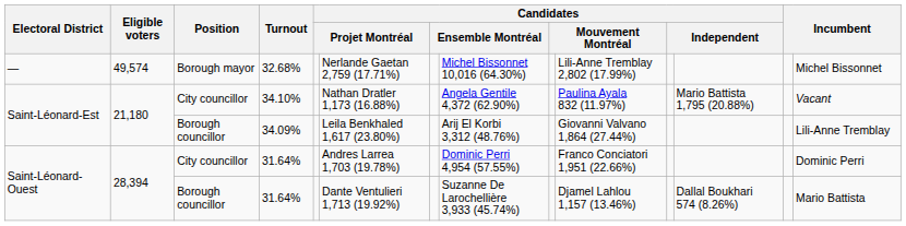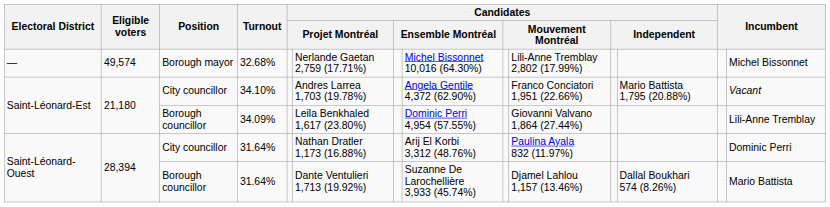 <table class="wikitable" width="100%">
 <tr>
 <th width=10% rowspan=2>Electoral District</th>
 <th width=6% rowspan=2>Eligible voters</th>
 <th width=8% rowspan=2>Position</th>
 <th width=4% rowspan=2>Turnout</th>
 <th colspan=8>Candidates</th>
 <th width=11% colspan=2 rowspan=2>Incumbent</th>
 </tr>
 <tr>
 <th width=11% colspan=2 ><span>Projet Montréal</span></th>
 <th width=11% colspan=2 ><span>Ensemble Montréal</span></th>
 <th width=11% colspan=2 ><span>Mouvement Montréal</span></th>
 <th width=11% colspan=2 >Independent</th>
 </tr>
 <tr>
 <td>—</td>
 <td>49,574</td>
 <td>Borough mayor</td>
 <td>32.68%</td>
 <td></td>
 <td>Nerlande Gaetan <br> 2,759 (17.71%)</td>
 <td> </td>
 <td><a href='#'>Michel Bissonnet</a> <br> 10,016 (64.30%)</td>
 <td></td>
 <td>Lili-Anne Tremblay <br> 2,802 (17.99%)</td>
 <td></td>
 <td></td>
 <td> </td>
 <td>Michel Bissonnet</td>
 </tr>
 <tr>
 <td rowspan=2>Saint-Léonard-Est</td>
 <td rowspan=2>21,180</td>
 <td>City councillor</td>
 <td>34.10%</td>
 <td></td>
-<td>Nathan Dratler <br> 1,173 (16.88%)</td>
+<td>Andres Larrea <br> 1,703 (19.78%)</td>
 <td> </td>
 <td><a href='#'>Angela Gentile</a> <br> 4,372 (62.90%)</td>
 <td></td>
-<td><a href='#'>Paulina Ayala</a> <br> 832 (11.97%)</td>
+<td>Franco Conciatori <br> 1,951 (22.66%)</td>
 <td></td>
 <td>Mario Battista <br> 1,795 (20.88%)</td>
 <td></td>
 <td><em>Vacant</em> <small></small></td>
 </tr>
 <tr>
 <td>Borough councillor</td>
 <td>34.09%</td>
 <td></td>
 <td>Leila Benkhaled <br> 1,617 (23.80%)</td>
 <td> </td>
-<td>Arij El Korbi <br> 3,312 (48.76%)</td>
+<td><a href='#'>Dominic Perri</a> <br> 4,954 (57.55%)</td>
 <td></td>
 <td>Giovanni Valvano <br> 1,864 (27.44%)</td>
 <td></td>
 <td></td>
 <td> </td>
 <td>Lili-Anne Tremblay</td>
 </tr>
 <tr>
 <td rowspan=2>Saint-Léonard-Ouest</td>
 <td rowspan=2>28,394</td>
 <td>City councillor</td>
 <td>31.64%</td>
 <td></td>
-<td>Andres Larrea <br> 1,703 (19.78%)</td>
+<td>Nathan Dratler <br> 1,173 (16.88%)</td>
 <td> </td>
-<td><a href='#'>Dominic Perri</a> <br> 4,954 (57.55%)</td>
+<td>Arij El Korbi <br> 3,312 (48.76%)</td>
 <td></td>
-<td>Franco Conciatori <br> 1,951 (22.66%)</td>
+<td><a href='#'>Paulina Ayala</a> <br> 832 (11.97%)</td>
 <td></td>
 <td></td>
 <td> </td>
 <td>Dominic Perri</td>
 </tr>
 <tr>
 <td>Borough councillor</td>
 <td>31.64%</td>
 <td></td>
 <td>Dante Ventulieri <br> 1,713 (19.92%)</td>
 <td> </td>
 <td>Suzanne De Larochellière <br> 3,933 (45.74%)</td>
 <td></td>
 <td>Djamel Lahlou <br> 1,157 (13.46%)</td>
 <td></td>
 <td>Dallal Boukhari <br> 574 (8.26%)</td>
 <td> </td>
 <td>Mario Battista</td>
 </tr>
 </table>
